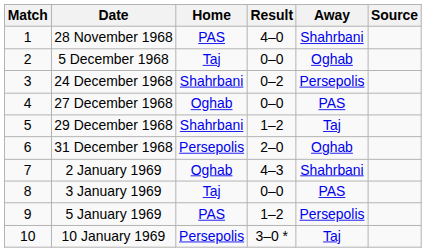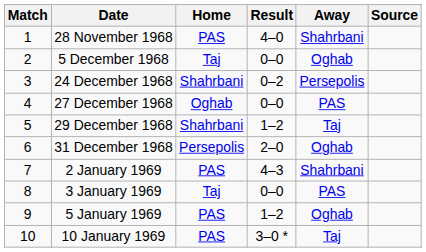 <table class="wikitable" style="text-align: center;">
 <tr>
 <th>Match</th>
 <th>Date</th>
 <th>Home</th>
 <th>Result</th>
 <th>Away</th>
 <th>Source</th>
 </tr>
 <tr>
 <td>1</td>
 <td>28 November 1968</td>
 <td><a href='#'>PAS</a></td>
 <td>4–0</td>
 <td><a href='#'>Shahrbani</a></td>
 <td></td>
 </tr>
 <tr>
 <td>2</td>
 <td>5 December 1968</td>
 <td><a href='#'>Taj</a></td>
 <td>0–0</td>
 <td><a href='#'>Oghab</a></td>
 <td></td>
 </tr>
 <tr>
 <td>3</td>
 <td>24 December 1968</td>
 <td><a href='#'>Shahrbani</a></td>
 <td>0–2</td>
 <td><a href='#'>Persepolis</a></td>
 <td></td>
 </tr>
 <tr>
 <td>4</td>
 <td>27 December 1968</td>
 <td><a href='#'>Oghab</a></td>
 <td>0–0</td>
 <td><a href='#'>PAS</a></td>
 <td></td>
 </tr>
 <tr>
 <td>5</td>
 <td>29 December 1968</td>
 <td><a href='#'>Shahrbani</a></td>
 <td>1–2</td>
 <td><a href='#'>Taj</a></td>
 <td></td>
 </tr>
 <tr>
 <td>6</td>
 <td>31 December 1968</td>
 <td><a href='#'>Persepolis</a></td>
 <td>2–0</td>
 <td><a href='#'>Oghab</a></td>
 <td></td>
 </tr>
 <tr>
 <td>7</td>
 <td>2 January 1969</td>
-<td><a href='#'>Oghab</a></td>
+<td><a href='#'>PAS</a></td>
 <td>4–3</td>
 <td><a href='#'>Shahrbani</a></td>
 <td></td>
 </tr>
 <tr>
 <td>8</td>
 <td>3 January 1969</td>
 <td><a href='#'>Taj</a></td>
 <td>0–0</td>
 <td><a href='#'>PAS</a></td>
 <td></td>
 </tr>
 <tr>
 <td>9</td>
 <td>5 January 1969</td>
 <td><a href='#'>PAS</a></td>
 <td>1–2</td>
-<td><a href='#'>Persepolis</a></td>
+<td><a href='#'>Oghab</a></td>
 <td></td>
 </tr>
 <tr>
 <td>10</td>
 <td>10 January 1969</td>
-<td><a href='#'>Persepolis</a></td>
+<td><a href='#'>PAS</a></td>
 <td>3–0 *</td>
 <td><a href='#'>Taj</a></td>
 <td></td>
 </tr>
 </table>
